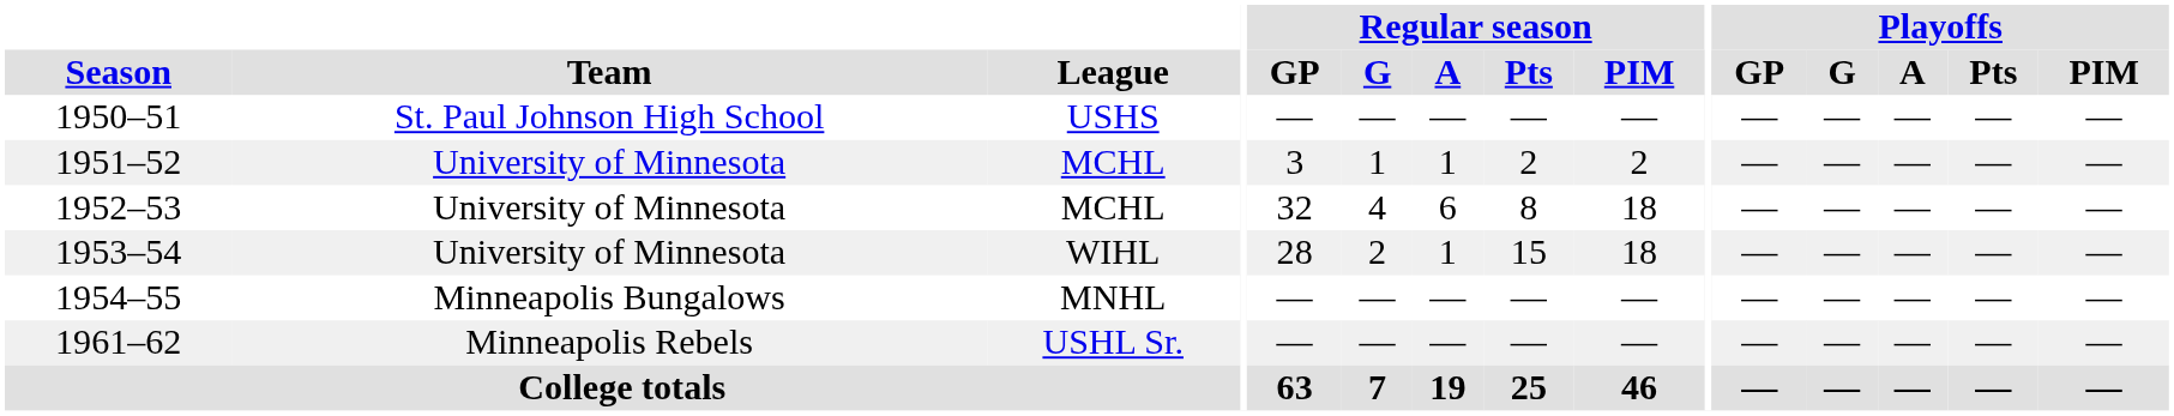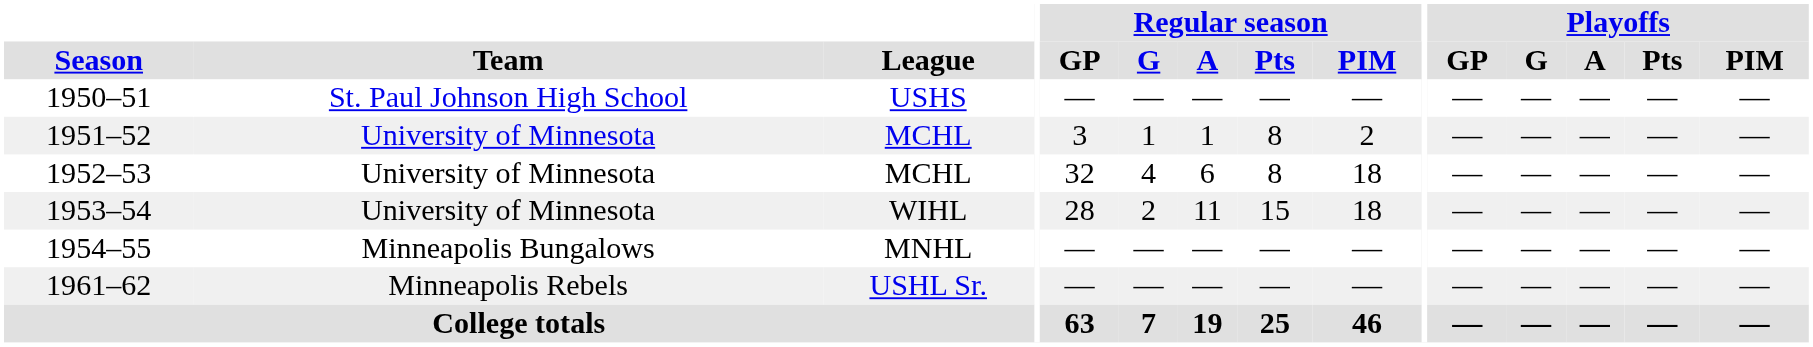 <table border="0" cellpadding="1" cellspacing="0" style="text-align:center; width:60em">
 <tr bgcolor="#e0e0e0">
 <th colspan="3" bgcolor="#ffffff"></th>
 <th rowspan="99" bgcolor="#ffffff"></th>
 <th colspan="5"><a href='#'>Regular season</a></th>
 <th rowspan="99" bgcolor="#ffffff"></th>
 <th colspan="5"><a href='#'>Playoffs</a></th>
 </tr>
 <tr bgcolor="#e0e0e0">
 <th><a href='#'>Season</a></th>
 <th>Team</th>
 <th>League</th>
 <th>GP</th>
 <th><a href='#'>G</a></th>
 <th><a href='#'>A</a></th>
 <th><a href='#'>Pts</a></th>
 <th><a href='#'>PIM</a></th>
 <th>GP</th>
 <th>G</th>
 <th>A</th>
 <th>Pts</th>
 <th>PIM</th>
 </tr>
 <tr>
 <td>1950–51</td>
 <td><a href='#'>St. Paul Johnson High School</a></td>
 <td><a href='#'>USHS</a></td>
 <td>—</td>
 <td>—</td>
 <td>—</td>
 <td>—</td>
 <td>—</td>
 <td>—</td>
 <td>—</td>
 <td>—</td>
 <td>—</td>
 <td>—</td>
 </tr>
 <tr bgcolor="#f0f0f0">
 <td>1951–52</td>
 <td><a href='#'>University of Minnesota</a></td>
 <td><a href='#'>MCHL</a></td>
 <td>3</td>
 <td>1</td>
 <td>1</td>
-<td>2</td>
+<td>8</td>
 <td>2</td>
 <td>—</td>
 <td>—</td>
 <td>—</td>
 <td>—</td>
 <td>—</td>
 </tr>
 <tr>
 <td>1952–53</td>
 <td>University of Minnesota</td>
 <td>MCHL</td>
 <td>32</td>
 <td>4</td>
 <td>6</td>
 <td>8</td>
 <td>18</td>
 <td>—</td>
 <td>—</td>
 <td>—</td>
 <td>—</td>
 <td>—</td>
 </tr>
 <tr bgcolor="#f0f0f0">
 <td>1953–54</td>
 <td>University of Minnesota</td>
 <td>WIHL</td>
 <td>28</td>
 <td>2</td>
-<td>1</td>
+<td>11</td>
 <td>15</td>
 <td>18</td>
 <td>—</td>
 <td>—</td>
 <td>—</td>
 <td>—</td>
 <td>—</td>
 </tr>
 <tr>
 <td>1954–55</td>
 <td>Minneapolis Bungalows</td>
 <td>MNHL</td>
 <td>—</td>
 <td>—</td>
 <td>—</td>
 <td>—</td>
 <td>—</td>
 <td>—</td>
 <td>—</td>
 <td>—</td>
 <td>—</td>
 <td>—</td>
 </tr>
 <tr bgcolor="#f0f0f0">
 <td>1961–62</td>
 <td>Minneapolis Rebels</td>
 <td><a href='#'>USHL Sr.</a></td>
 <td>—</td>
 <td>—</td>
 <td>—</td>
 <td>—</td>
 <td>—</td>
 <td>—</td>
 <td>—</td>
 <td>—</td>
 <td>—</td>
 <td>—</td>
 </tr>
 <tr>
 </tr>
 <tr bgcolor="#e0e0e0">
 <th colspan="3">College totals</th>
 <th>63</th>
 <th>7</th>
 <th>19</th>
 <th>25</th>
 <th>46</th>
 <th>—</th>
 <th>—</th>
 <th>—</th>
 <th>—</th>
 <th>—</th>
 </tr>
 </table>
